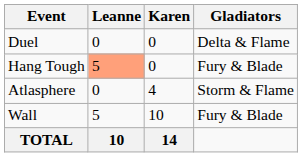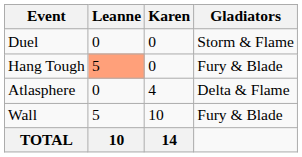 <table class="wikitable">
 <tr>
 <th>Event</th>
 <th>Leanne</th>
 <th>Karen</th>
 <th>Gladiators</th>
 </tr>
 <tr>
 <td>Duel</td>
 <td>0</td>
 <td>0</td>
-<td>Delta & Flame</td>
+<td>Storm & Flame</td>
 </tr>
 <tr>
 <td>Hang Tough</td>
 <td style="background: lightsalmon;">5</td>
 <td>0</td>
 <td>Fury & Blade</td>
 </tr>
 <tr>
 <td>Atlasphere</td>
 <td>0</td>
 <td>4</td>
-<td>Storm & Flame</td>
+<td>Delta & Flame</td>
 </tr>
 <tr>
 <td>Wall</td>
 <td>5</td>
 <td>10</td>
 <td>Fury & Blade</td>
 </tr>
 <tr>
 <th>TOTAL</th>
 <th>10</th>
 <th>14</th>
 </tr>
 </table>
